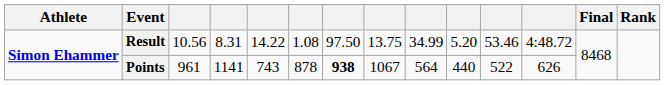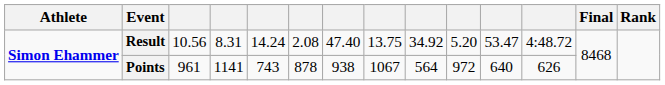 <table class=wikitable style=font-size:90%>
 <tr>
 <th>Athlete</th>
 <th>Event</th>
 <th></th>
 <th></th>
 <th></th>
 <th></th>
 <th></th>
 <th></th>
 <th></th>
 <th></th>
 <th></th>
 <th></th>
 <th>Final</th>
 <th>Rank</th>
 </tr>
 <tr align=center>
 <td rowspan=2 style=text-align:left><strong><a href='#'>Simon Ehammer</a></strong></td>
 <th style=font-size:95%>Result</th>
 <td>10.56</td>
 <td>8.31 <strong></strong></td>
-<td>14.22</td>
-<td>1.08 <strong></strong></td>
-<td>97.50 <strong></strong></td>
+<td>14.24</td>
+<td>2.08 <strong></strong></td>
+<td>47.40 <strong></strong></td>
 <td>13.75</td>
-<td>34.99</td>
+<td>34.92</td>
 <td>5.20 <strong></strong></td>
-<td>53.46</td>
+<td>53.47</td>
 <td>4:48.72 <strong></strong></td>
 <td rowspan=2>8468 <strong></strong></td>
 <td rowspan=2><strong></strong></td>
 </tr>
 <tr align=center>
 <th style=font-size:95%>Points</th>
 <td>961</td>
 <td>1141</td>
 <td>743</td>
 <td>878</td>
-<td><strong>938</strong></td>
+<td>938</td>
 <td>1067</td>
 <td>564</td>
-<td>440</td>
-<td>522</td>
+<td>972</td>
+<td>640</td>
 <td>626</td>
 </tr>
 </table>
